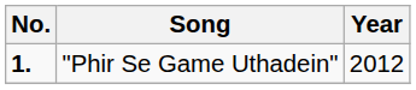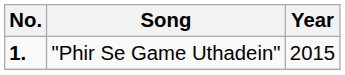 <table class="wikitable">
 <tr>
 <th>No.</th>
 <th>Song</th>
 <th>Year</th>
 </tr>
 <tr>
 <td><strong>1.</strong></td>
 <td>"Phir Se Game Uthadein"</td>
-<td>2012</td>
+<td>2015</td>
 </tr>
 <tr>
 </tr>
 </table>
